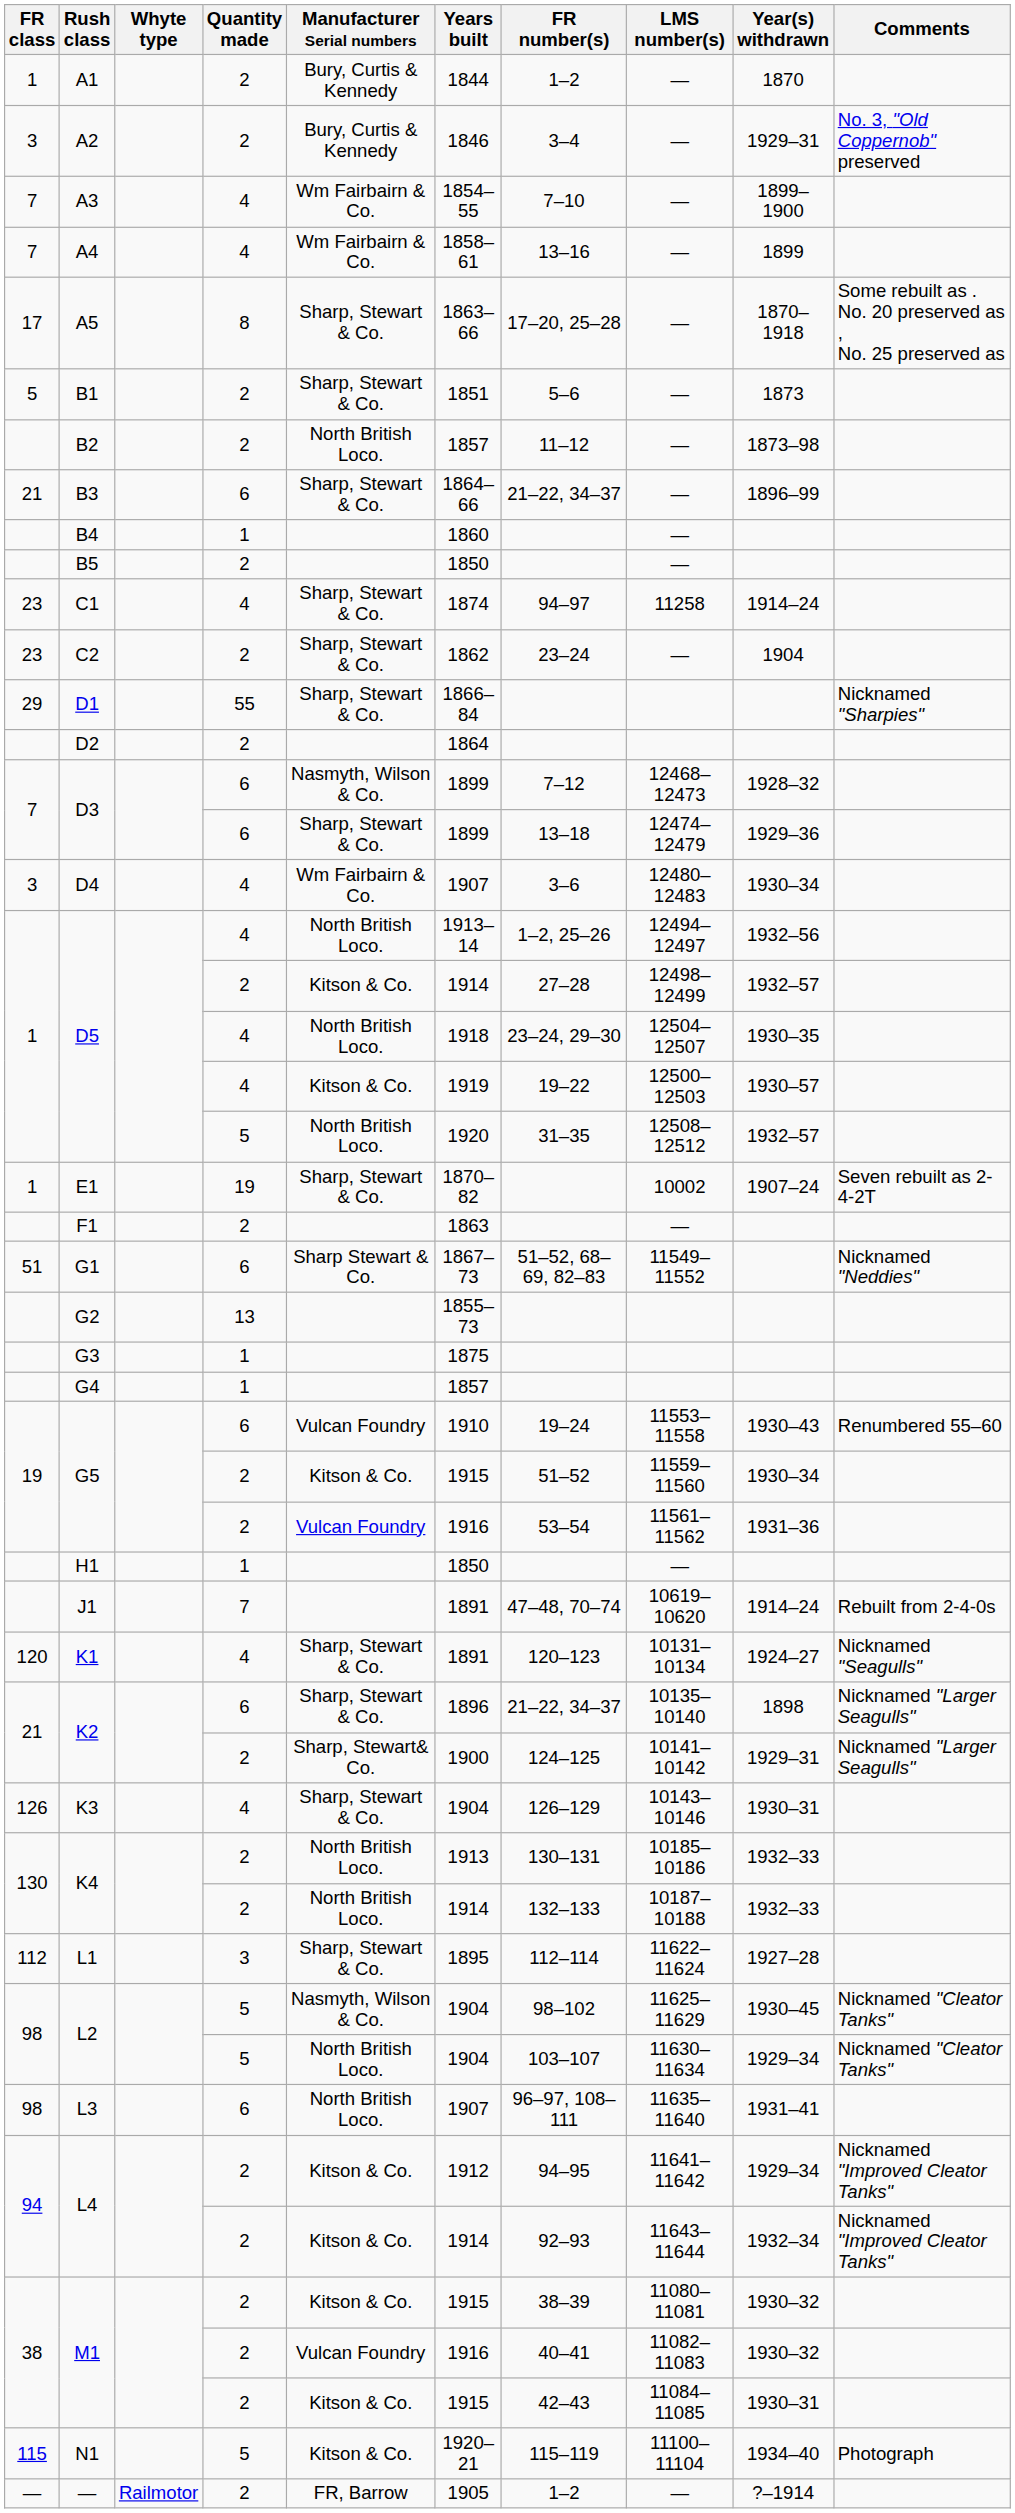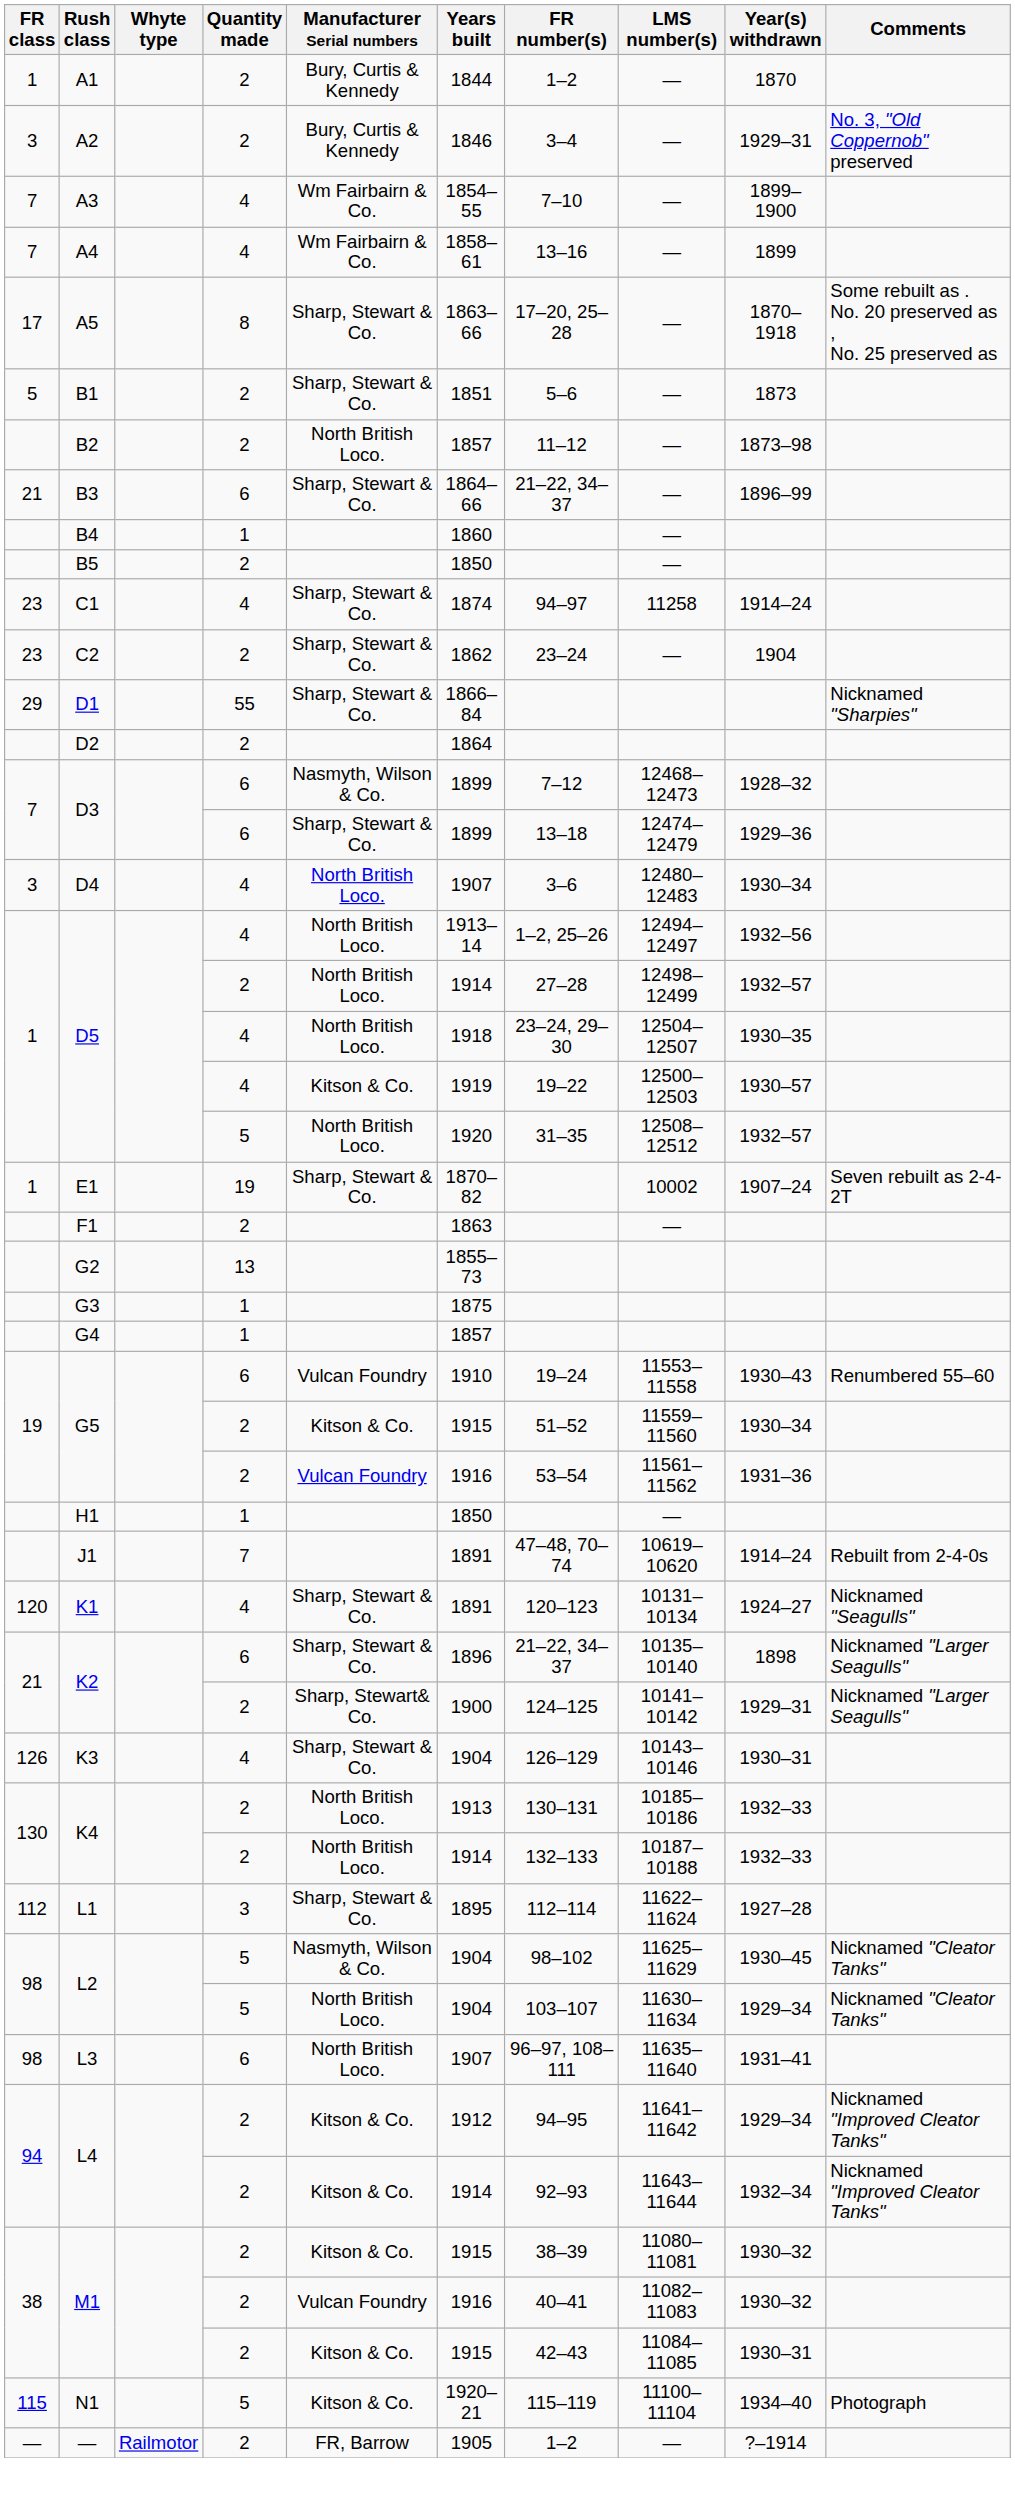 <table class="sortable wikitable" style=text-align:center>
 <tr>
 <th>FR<br>class</th>
 <th>Rush<br>class</th>
 <th>Whyte<br>type</th>
 <th>Quantity<br>made</th>
 <th>Manufacturer<br><small>Serial numbers</small></th>
 <th>Years<br>built</th>
 <th>FR<br>number(s)</th>
 <th>LMS<br>number(s)</th>
 <th>Year(s)<br>withdrawn</th>
 <th>Comments</th>
 </tr>
 <tr>
 <td>1</td>
 <td>A1</td>
 <td></td>
 <td>2</td>
 <td>Bury, Curtis & Kennedy</td>
 <td>1844</td>
 <td>1–2</td>
 <td>—</td>
 <td>1870</td>
 <td align=left></td>
 </tr>
 <tr>
 <td>3</td>
 <td>A2</td>
 <td></td>
 <td>2</td>
 <td>Bury, Curtis & Kennedy</td>
 <td>1846</td>
 <td>3–4</td>
 <td>—</td>
 <td>1929–31</td>
 <td align=left> <a href='#'>No. 3, <em>"Old Coppernob"</em></a> preserved</td>
 </tr>
 <tr>
 <td>7</td>
 <td>A3</td>
 <td></td>
 <td>4</td>
 <td>Wm Fairbairn & Co.</td>
 <td>1854–55</td>
 <td>7–10</td>
 <td>—</td>
 <td>1899–1900</td>
 <td align=left></td>
 </tr>
 <tr>
 <td>7</td>
 <td>A4</td>
 <td></td>
 <td>4</td>
 <td>Wm Fairbairn & Co.</td>
 <td>1858–61</td>
 <td>13–16</td>
 <td>—</td>
 <td>1899</td>
 <td align=left></td>
 </tr>
 <tr>
 <td>17</td>
 <td>A5</td>
 <td></td>
 <td>8</td>
 <td>Sharp, Stewart & Co. </td>
 <td>1863–66</td>
 <td>17–20, 25–28</td>
 <td>—</td>
 <td>1870–1918</td>
 <td align=left> Some rebuilt as .<br>No. 20 preserved as ,<br>No. 25 preserved as </td>
 </tr>
 <tr>
 <td>5</td>
 <td>B1</td>
 <td></td>
 <td>2</td>
 <td>Sharp, Stewart & Co. </td>
 <td>1851</td>
 <td>5–6</td>
 <td>—</td>
 <td>1873</td>
 <td align=left></td>
 </tr>
 <tr>
 <td></td>
 <td>B2</td>
 <td></td>
 <td>2</td>
 <td>North British Loco. </td>
 <td>1857</td>
 <td>11–12</td>
 <td>—</td>
 <td>1873–98</td>
 <td align=left></td>
 </tr>
 <tr>
 <td>21</td>
 <td>B3</td>
 <td></td>
 <td>6</td>
 <td>Sharp, Stewart & Co.</td>
 <td>1864–66</td>
 <td>21–22, 34–37</td>
 <td>—</td>
 <td>1896–99</td>
 <td align=left></td>
 </tr>
 <tr>
 <td></td>
 <td>B4</td>
 <td></td>
 <td>1</td>
 <td></td>
 <td>1860</td>
 <td></td>
 <td>—</td>
 <td></td>
 <td align=left></td>
 </tr>
 <tr>
 <td></td>
 <td>B5</td>
 <td></td>
 <td>2</td>
 <td></td>
 <td>1850</td>
 <td></td>
 <td>—</td>
 <td></td>
 <td align=left></td>
 </tr>
 <tr>
 <td>23</td>
 <td>C1</td>
 <td></td>
 <td>4</td>
 <td>Sharp, Stewart & Co. </td>
 <td>1874</td>
 <td>94–97</td>
 <td>11258</td>
 <td>1914–24</td>
 <td align=left></td>
 </tr>
 <tr>
 <td>23</td>
 <td>C2</td>
 <td></td>
 <td>2</td>
 <td>Sharp, Stewart & Co. </td>
 <td>1862</td>
 <td>23–24</td>
 <td>—</td>
 <td>1904</td>
 <td align=left></td>
 </tr>
 <tr>
 <td>29</td>
 <td><a href='#'>D1</a></td>
 <td></td>
 <td>55</td>
 <td>Sharp, Stewart & Co.</td>
 <td>1866–84</td>
 <td></td>
 <td></td>
 <td></td>
 <td align=left> Nicknamed <em>"Sharpies"</em></td>
 </tr>
 <tr>
 <td></td>
 <td>D2</td>
 <td></td>
 <td>2</td>
 <td></td>
 <td>1864</td>
 <td></td>
 <td></td>
 <td></td>
 <td align=left></td>
 </tr>
 <tr>
 <td rowspan=2>7</td>
 <td rowspan=2>D3</td>
 <td rowspan=2></td>
 <td>6</td>
 <td>Nasmyth, Wilson & Co. </td>
 <td>1899</td>
 <td>7–12</td>
 <td>12468–12473</td>
 <td>1928–32</td>
 <td align=left></td>
 </tr>
 <tr>
 <td>6</td>
 <td>Sharp, Stewart & Co. </td>
 <td>1899</td>
 <td>13–18</td>
 <td>12474–12479</td>
 <td>1929–36</td>
 <td align=left></td>
 </tr>
 <tr>
 <td>3</td>
 <td>D4</td>
 <td></td>
 <td>4</td>
-<td>Wm Fairbairn & Co.</td>
+<td><a href='#'>North British Loco.</a> </td>
 <td>1907</td>
 <td>3–6</td>
 <td>12480–12483</td>
 <td>1930–34</td>
 <td align=left></td>
 </tr>
 <tr>
 <td rowspan=5>1</td>
 <td rowspan=5><a href='#'>D5</a></td>
 <td rowspan=5></td>
 <td>4</td>
 <td>North British Loco. </td>
 <td>1913–14</td>
 <td>1–2, 25–26</td>
 <td>12494–12497</td>
 <td>1932–56</td>
 <td align=left></td>
 </tr>
 <tr>
 <td>2</td>
-<td>Kitson & Co. </td>
+<td>North British Loco. </td>
 <td>1914</td>
 <td>27–28</td>
 <td>12498–12499</td>
 <td>1932–57</td>
 <td align=left></td>
 </tr>
 <tr>
 <td>4</td>
 <td>North British Loco. </td>
 <td>1918</td>
 <td>23–24, 29–30</td>
 <td>12504–12507</td>
 <td>1930–35</td>
 <td align=left></td>
 </tr>
 <tr>
 <td>4</td>
 <td>Kitson & Co. </td>
 <td>1919</td>
 <td>19–22</td>
 <td>12500–12503</td>
 <td>1930–57</td>
 <td align=left></td>
 </tr>
 <tr>
 <td>5</td>
 <td>North British Loco. </td>
 <td>1920</td>
 <td>31–35</td>
 <td>12508–12512</td>
 <td>1932–57</td>
 <td align=left></td>
 </tr>
 <tr>
 <td>1</td>
 <td>E1</td>
 <td></td>
 <td>19</td>
 <td>Sharp, Stewart & Co.</td>
 <td>1870–82</td>
 <td></td>
 <td>10002</td>
 <td>1907–24</td>
 <td align=left> Seven rebuilt as 2-4-2T</td>
 </tr>
 <tr>
 <td></td>
 <td>F1</td>
 <td></td>
 <td>2</td>
 <td></td>
 <td>1863</td>
 <td></td>
 <td>—</td>
 <td></td>
 <td align=left></td>
-</tr>
-<tr>
-<td>51</td>
-<td>G1</td>
-<td></td>
-<td>6</td>
-<td>Sharp Stewart & Co.</td>
-<td>1867–73</td>
-<td>51–52, 68–69, 82–83</td>
-<td>11549–11552</td>
-<td></td>
-<td align=left> Nicknamed <em>"Neddies"</em></td>
 </tr>
 <tr>
 <td></td>
 <td>G2</td>
 <td></td>
 <td>13</td>
 <td></td>
 <td>1855–73</td>
 <td></td>
 <td></td>
 <td></td>
 <td align=left></td>
 </tr>
 <tr>
 <td></td>
 <td>G3</td>
 <td></td>
 <td>1</td>
 <td></td>
 <td>1875</td>
 <td></td>
 <td></td>
 <td></td>
 <td align=left></td>
 </tr>
 <tr>
 <td></td>
 <td>G4</td>
 <td></td>
 <td>1</td>
 <td></td>
 <td>1857</td>
 <td></td>
 <td></td>
 <td></td>
 <td align=left></td>
 </tr>
 <tr>
 <td rowspan=3>19</td>
 <td rowspan=3>G5</td>
 <td rowspan=3></td>
 <td>6</td>
 <td>Vulcan Foundry </td>
 <td>1910</td>
 <td>19–24</td>
 <td>11553–11558</td>
 <td>1930–43</td>
 <td align=left> Renumbered 55–60</td>
 </tr>
 <tr>
 <td>2</td>
 <td>Kitson & Co. </td>
 <td>1915</td>
 <td>51–52</td>
 <td>11559–11560</td>
 <td>1930–34</td>
 <td align=left></td>
 </tr>
 <tr>
 <td>2</td>
 <td><a href='#'>Vulcan Foundry</a> </td>
 <td>1916</td>
 <td>53–54</td>
 <td>11561–11562</td>
 <td>1931–36</td>
 <td align=left></td>
 </tr>
 <tr>
 <td></td>
 <td>H1</td>
 <td></td>
 <td>1</td>
 <td></td>
 <td>1850</td>
 <td></td>
 <td>—</td>
 <td></td>
 <td align=left></td>
 </tr>
 <tr>
 <td></td>
 <td>J1</td>
 <td></td>
 <td>7</td>
 <td></td>
 <td>1891</td>
 <td>47–48, 70–74</td>
 <td>10619–10620</td>
 <td>1914–24</td>
 <td align=left>Rebuilt from 2-4-0s</td>
 </tr>
 <tr>
 <td>120</td>
 <td><a href='#'>K1</a></td>
 <td></td>
 <td>4</td>
 <td>Sharp, Stewart & Co. </td>
 <td>1891</td>
 <td>120–123</td>
 <td>10131–10134</td>
 <td>1924–27</td>
 <td align=left> Nicknamed <em>"Seagulls"</em></td>
 </tr>
 <tr>
 <td rowspan=2>21</td>
 <td rowspan=2><a href='#'>K2</a></td>
 <td rowspan=2></td>
 <td>6</td>
 <td>Sharp, Stewart & Co. </td>
 <td>1896</td>
 <td>21–22, 34–37</td>
 <td>10135–10140</td>
 <td>1898</td>
 <td align=left> Nicknamed <em>"Larger Seagulls"</em></td>
 </tr>
 <tr>
 <td>2</td>
 <td>Sharp, Stewart& Co. </td>
 <td>1900</td>
 <td>124–125</td>
 <td>10141–10142</td>
 <td>1929–31</td>
 <td align=left> Nicknamed <em>"Larger Seagulls"</em></td>
 </tr>
 <tr>
 <td>126</td>
 <td>K3</td>
 <td></td>
 <td>4</td>
 <td>Sharp, Stewart & Co. </td>
 <td>1904</td>
 <td>126–129</td>
 <td>10143–10146</td>
 <td>1930–31</td>
 <td align=left></td>
 </tr>
 <tr>
 <td rowspan=2>130</td>
 <td rowspan=2>K4</td>
 <td rowspan=2></td>
 <td>2</td>
 <td>North British Loco. </td>
 <td>1913</td>
 <td>130–131</td>
 <td>10185–10186</td>
 <td>1932–33</td>
 <td align=left></td>
 </tr>
 <tr>
 <td>2</td>
 <td>North British Loco. </td>
 <td>1914</td>
 <td>132–133</td>
 <td>10187–10188</td>
 <td>1932–33</td>
 <td align=left></td>
 </tr>
 <tr>
 <td>112</td>
 <td>L1</td>
 <td></td>
 <td>3</td>
 <td>Sharp, Stewart & Co. </td>
 <td>1895</td>
 <td>112–114</td>
 <td>11622–11624</td>
 <td>1927–28</td>
 <td align=left></td>
 </tr>
 <tr>
 <td rowspan=2>98</td>
 <td rowspan=2>L2</td>
 <td rowspan=2></td>
 <td>5</td>
 <td>Nasmyth, Wilson & Co. </td>
 <td>1904</td>
 <td>98–102</td>
 <td>11625–11629</td>
 <td>1930–45</td>
 <td align=left> Nicknamed <em>"Cleator Tanks"</em></td>
 </tr>
 <tr>
 <td>5</td>
 <td>North British Loco. </td>
 <td>1904</td>
 <td>103–107</td>
 <td>11630–11634</td>
 <td>1929–34</td>
 <td align=left> Nicknamed <em>"Cleator Tanks"</em></td>
 </tr>
 <tr>
 <td>98</td>
 <td>L3</td>
 <td></td>
 <td>6</td>
 <td>North British Loco. </td>
 <td>1907</td>
 <td>96–97, 108–111</td>
 <td>11635–11640</td>
 <td>1931–41</td>
 <td align=left></td>
 </tr>
 <tr>
 <td rowspan=2><a href='#'>94</a></td>
 <td rowspan=2>L4</td>
 <td rowspan=2></td>
 <td>2</td>
 <td>Kitson & Co. </td>
 <td>1912</td>
 <td>94–95</td>
 <td>11641–11642</td>
 <td>1929–34</td>
 <td align=left> Nicknamed <em>"Improved Cleator Tanks"</em></td>
 </tr>
 <tr>
 <td>2</td>
 <td>Kitson & Co. </td>
 <td>1914</td>
 <td>92–93</td>
 <td>11643–11644</td>
 <td>1932–34</td>
 <td align=left> Nicknamed <em>"Improved Cleator Tanks"</em></td>
 </tr>
 <tr>
 <td rowspan=3>38</td>
 <td rowspan=3><a href='#'>M1</a></td>
 <td rowspan=3></td>
 <td>2</td>
 <td>Kitson & Co. </td>
 <td>1915</td>
 <td>38–39</td>
 <td>11080–11081</td>
 <td>1930–32</td>
 <td align=left></td>
 </tr>
 <tr>
 <td>2</td>
 <td>Vulcan Foundry </td>
 <td>1916</td>
 <td>40–41</td>
 <td>11082–11083</td>
 <td>1930–32</td>
 <td align=left></td>
 </tr>
 <tr>
 <td>2</td>
 <td>Kitson & Co. </td>
 <td>1915</td>
 <td>42–43</td>
 <td>11084–11085</td>
 <td>1930–31</td>
 <td align=left></td>
 </tr>
 <tr>
 <td><a href='#'>115</a></td>
 <td>N1</td>
 <td></td>
 <td>5</td>
 <td>Kitson & Co. </td>
 <td>1920–21</td>
 <td>115–119</td>
 <td>11100–11104</td>
 <td>1934–40</td>
 <td align=left> Photograph</td>
 </tr>
 <tr>
 <td>—</td>
 <td>—</td>
 <td> <a href='#'>Railmotor</a></td>
 <td>2</td>
 <td>FR, Barrow</td>
 <td>1905</td>
 <td>1–2</td>
 <td>—</td>
 <td>?–1914</td>
 <td align=left></td>
 </tr>
 </table>
